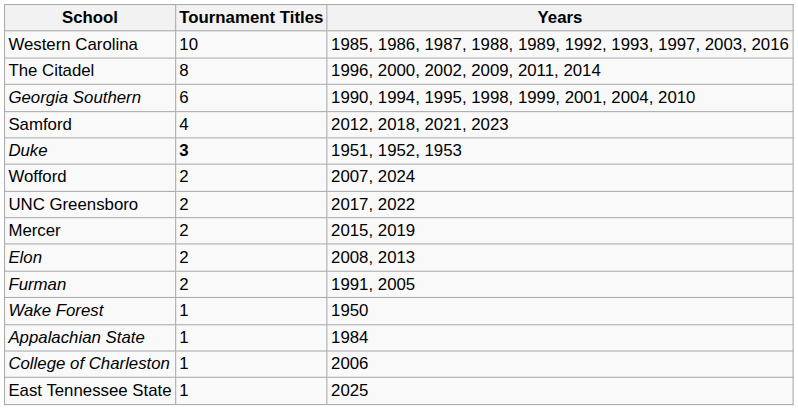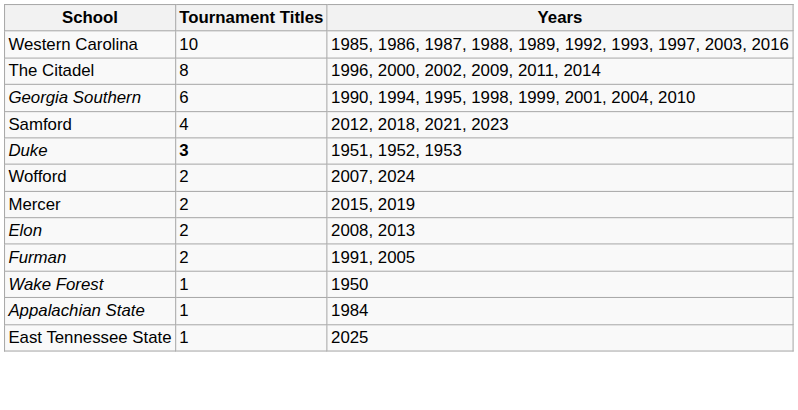 <table class="wikitable">
 <tr>
 <th>School</th>
 <th>Tournament Titles</th>
 <th>Years</th>
 </tr>
 <tr>
 <td>Western Carolina</td>
 <td>10</td>
 <td>1985, 1986, 1987, 1988, 1989, 1992, 1993, 1997, 2003, 2016</td>
 </tr>
 <tr>
 <td>The Citadel</td>
 <td>8</td>
 <td>1996, 2000, 2002, 2009, 2011, 2014</td>
 </tr>
 <tr>
 <td><em>Georgia Southern</em></td>
 <td>6</td>
 <td>1990, 1994, 1995, 1998, 1999, 2001, 2004, 2010</td>
 </tr>
 <tr>
 <td>Samford</td>
 <td>4</td>
 <td>2012, 2018, 2021, 2023</td>
 </tr>
 <tr>
 <td><em>Duke</em></td>
 <td><strong>3</strong></td>
 <td>1951, 1952, 1953</td>
 </tr>
 <tr>
 <td>Wofford</td>
 <td>2</td>
 <td>2007, 2024</td>
 </tr>
 <tr>
-<td>UNC Greensboro</td>
-<td>2</td>
-<td>2017, 2022</td>
-</tr>
-<tr>
 <td>Mercer</td>
 <td>2</td>
 <td>2015, 2019</td>
 </tr>
 <tr>
 <td><em>Elon</em></td>
 <td>2</td>
 <td>2008, 2013</td>
 </tr>
 <tr>
 <td><em>Furman</em></td>
 <td>2</td>
 <td>1991, 2005</td>
 </tr>
 <tr>
 <td><em>Wake Forest</em></td>
 <td>1</td>
 <td>1950</td>
 </tr>
 <tr>
 <td><em>Appalachian State</em></td>
 <td>1</td>
 <td>1984</td>
 </tr>
 <tr>
-<td><em>College of Charleston</em></td>
-<td>1</td>
-<td>2006</td>
-</tr>
-<tr>
 <td>East Tennessee State</td>
 <td>1</td>
 <td>2025</td>
 </tr>
 </table>
